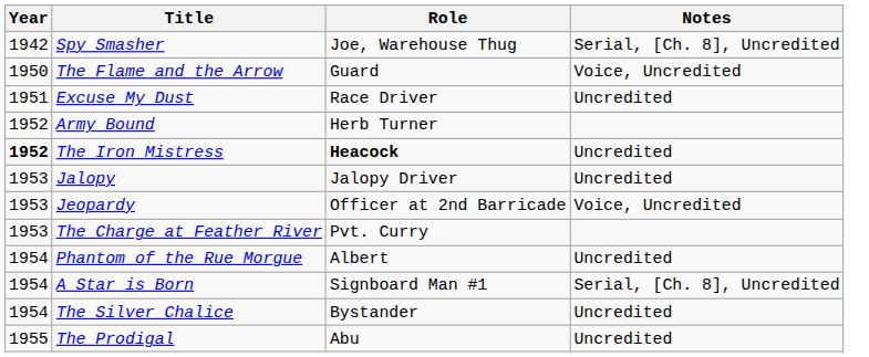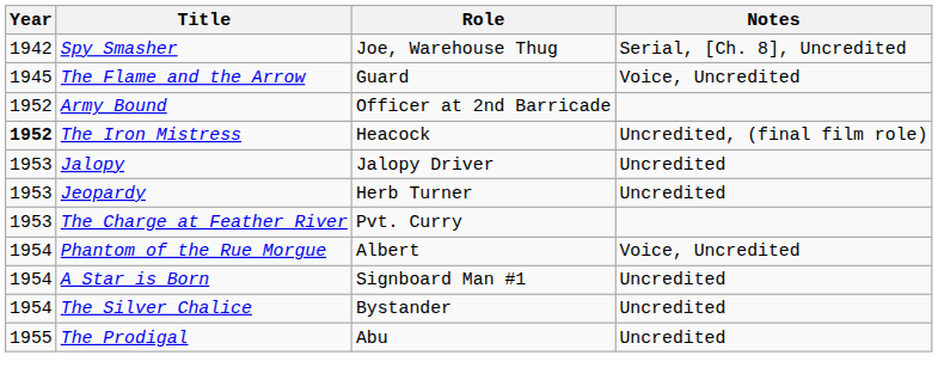 <table class="wikitable">
 <tr>
 <th>Year</th>
 <th>Title</th>
 <th>Role</th>
 <th>Notes</th>
 </tr>
 <tr>
 <td>1942</td>
 <td><em><a href='#'>Spy Smasher</a></em></td>
 <td>Joe, Warehouse Thug</td>
 <td>Serial, [Ch. 8], Uncredited</td>
 </tr>
 <tr>
-<td>1950</td>
+<td>1945</td>
 <td><em><a href='#'>The Flame and the Arrow</a></em></td>
 <td>Guard</td>
 <td>Voice, Uncredited</td>
 </tr>
 <tr>
-<td>1951</td>
-<td><em><a href='#'>Excuse My Dust</a></em></td>
-<td>Race Driver</td>
-<td>Uncredited</td>
-</tr>
-<tr>
 <td>1952</td>
 <td><em><a href='#'>Army Bound</a></em></td>
-<td>Herb Turner</td>
+<td>Officer at 2nd Barricade</td>
 <td></td>
 </tr>
 <tr>
 <td><strong>1952</strong></td>
 <td><em><a href='#'>The Iron Mistress</a></em></td>
-<td><strong>Heacock</strong></td>
-<td>Uncredited</td>
+<td>Heacock</td>
+<td>Uncredited, (final film role)</td>
 </tr>
 <tr>
 <td>1953</td>
 <td><em><a href='#'>Jalopy</a></em></td>
 <td>Jalopy Driver</td>
 <td>Uncredited</td>
 </tr>
 <tr>
 <td>1953</td>
 <td><em><a href='#'>Jeopardy</a></em></td>
-<td>Officer at 2nd Barricade</td>
-<td>Voice, Uncredited</td>
+<td>Herb Turner</td>
+<td>Uncredited</td>
 </tr>
 <tr>
 <td>1953</td>
 <td><em><a href='#'>The Charge at Feather River</a></em></td>
 <td>Pvt. Curry</td>
 <td></td>
 </tr>
 <tr>
 <td>1954</td>
 <td><em><a href='#'>Phantom of the Rue Morgue</a></em></td>
 <td>Albert</td>
-<td>Uncredited</td>
+<td>Voice, Uncredited</td>
 </tr>
 <tr>
 <td>1954</td>
 <td><em><a href='#'>A Star is Born</a></em></td>
 <td>Signboard Man #1</td>
-<td>Serial, [Ch. 8], Uncredited</td>
+<td>Uncredited</td>
 </tr>
 <tr>
 <td>1954</td>
 <td><em><a href='#'>The Silver Chalice</a></em></td>
 <td>Bystander</td>
 <td>Uncredited</td>
 </tr>
 <tr>
 <td>1955</td>
 <td><em><a href='#'>The Prodigal</a></em></td>
 <td>Abu</td>
 <td>Uncredited</td>
 </tr>
 </table>
